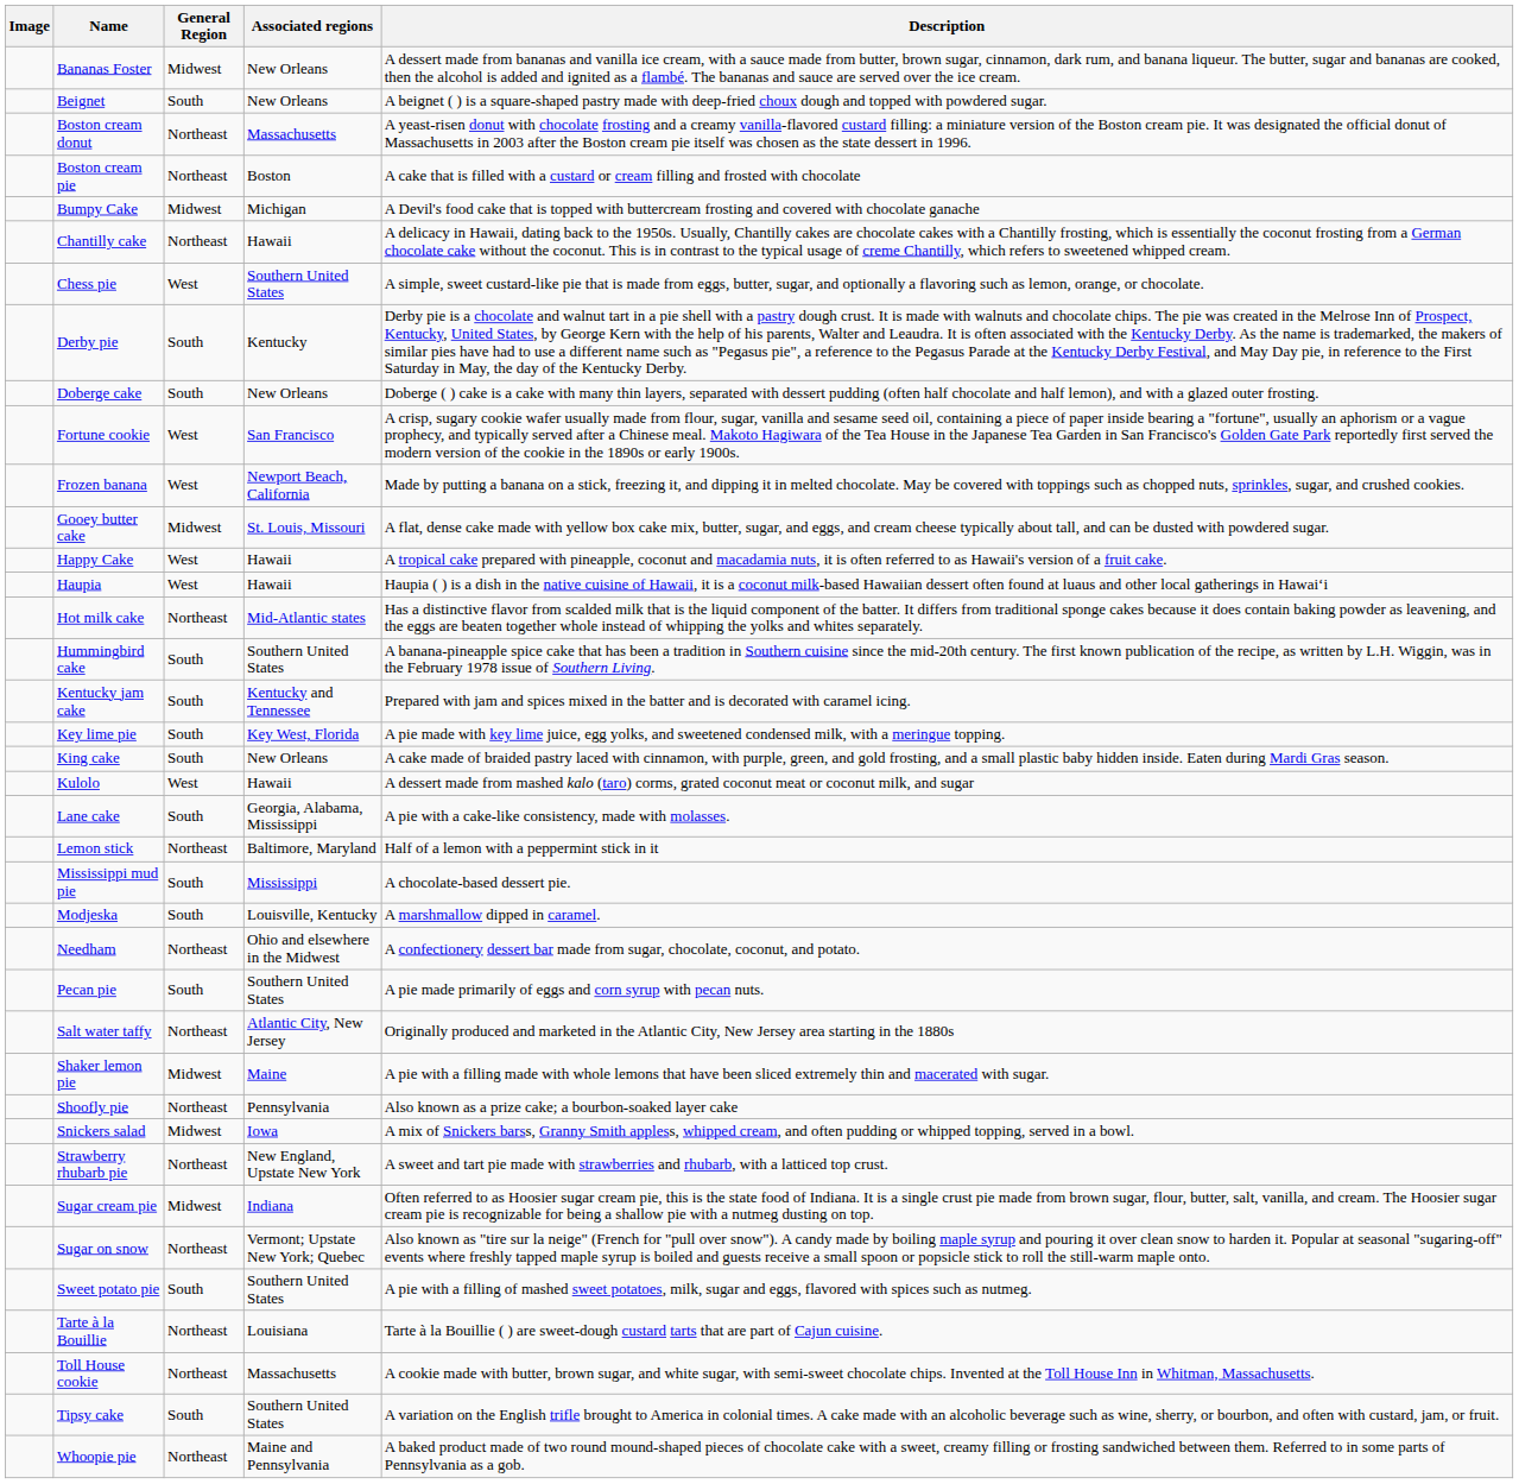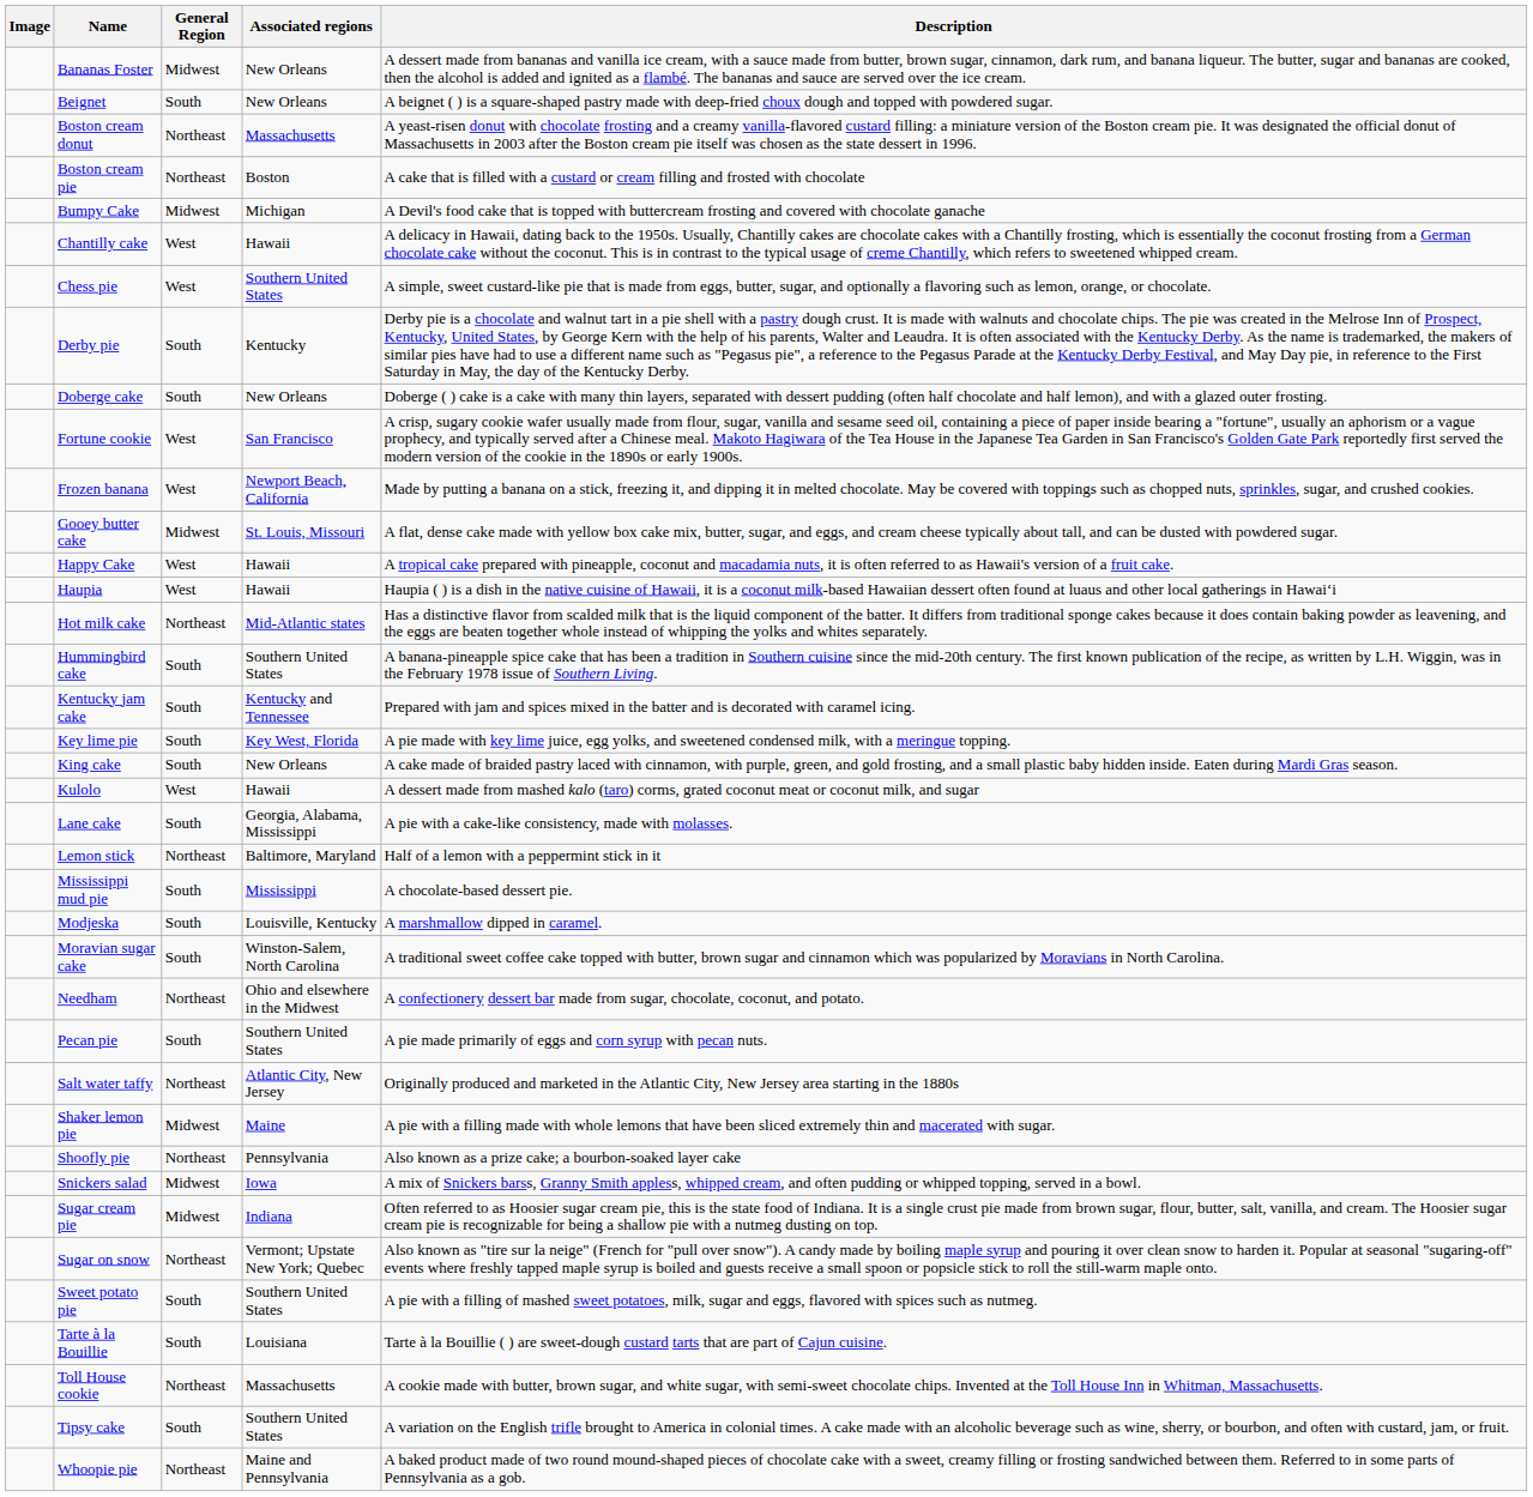 <table class="wikitable sortable">
 <tr>
 <th class="unsortable">Image</th>
 <th>Name</th>
 <th>General Region</th>
 <th>Associated regions</th>
 <th class="unsortable">Description</th>
 </tr>
 <tr>
 <td></td>
 <td><a href='#'>Bananas Foster</a></td>
 <td>Midwest</td>
 <td>New Orleans</td>
 <td>A dessert made from bananas and vanilla ice cream, with a sauce made from butter, brown sugar, cinnamon, dark rum, and banana liqueur. The butter, sugar and bananas are cooked, then the alcohol is added and ignited as a <a href='#'>flambé</a>. The bananas and sauce are served over the ice cream.</td>
 </tr>
 <tr>
 <td></td>
 <td><a href='#'>Beignet</a></td>
 <td>South</td>
 <td>New Orleans</td>
 <td>A beignet ( ) is a square-shaped pastry made with deep-fried <a href='#'>choux</a> dough and topped with powdered sugar.</td>
 </tr>
 <tr>
 <td></td>
 <td><a href='#'>Boston cream donut</a></td>
 <td>Northeast</td>
 <td><a href='#'>Massachusetts</a></td>
 <td>A yeast-risen <a href='#'>donut</a> with <a href='#'>chocolate</a> <a href='#'>frosting</a> and a creamy <a href='#'>vanilla</a>-flavored <a href='#'>custard</a> filling: a miniature version of the Boston cream pie. It was designated the official donut of Massachusetts in 2003 after the Boston cream pie itself was chosen as the state dessert in 1996.</td>
 </tr>
 <tr>
 <td></td>
 <td><a href='#'>Boston cream pie</a></td>
 <td>Northeast</td>
 <td>Boston</td>
 <td>A cake that is filled with a <a href='#'>custard</a> or <a href='#'>cream</a> filling and frosted with chocolate</td>
 </tr>
 <tr>
 <td></td>
 <td><a href='#'>Bumpy Cake</a></td>
 <td>Midwest</td>
 <td>Michigan</td>
 <td>A Devil's food cake that is topped with buttercream frosting and covered with chocolate ganache</td>
 </tr>
 <tr>
 <td></td>
 <td><a href='#'>Chantilly cake</a></td>
-<td>Northeast</td>
+<td>West</td>
 <td>Hawaii</td>
 <td>A delicacy in Hawaii, dating back to the 1950s. Usually, Chantilly cakes are chocolate cakes with a Chantilly frosting, which is essentially the coconut frosting from a <a href='#'>German chocolate cake</a> without the coconut.  This is in contrast to the typical usage of <a href='#'>creme Chantilly</a>, which refers to sweetened whipped cream.</td>
 </tr>
 <tr>
 <td></td>
 <td><a href='#'>Chess pie</a></td>
 <td>West</td>
 <td><a href='#'>Southern United States</a></td>
 <td>A simple, sweet custard-like pie that is made from eggs, butter, sugar, and optionally a flavoring such as lemon, orange, or chocolate.</td>
 </tr>
 <tr>
 <td></td>
 <td><a href='#'>Derby pie</a></td>
 <td>South</td>
 <td>Kentucky</td>
 <td>Derby pie is a <a href='#'>chocolate</a> and walnut tart in a pie shell with a <a href='#'>pastry</a> dough crust. It is made with walnuts and chocolate chips. The pie was created in the Melrose Inn of <a href='#'>Prospect, Kentucky</a>, <a href='#'>United States</a>, by George Kern with the help of his parents, Walter and Leaudra. It is often associated with the <a href='#'>Kentucky Derby</a>. As the name is trademarked, the makers of similar pies have had to use a different name such as "Pegasus pie", a reference to the Pegasus Parade at the <a href='#'>Kentucky Derby Festival</a>, and May Day pie, in reference to the First Saturday in May, the day of the Kentucky Derby.</td>
 </tr>
 <tr>
 <td></td>
 <td><a href='#'>Doberge cake</a></td>
 <td>South</td>
 <td>New Orleans</td>
 <td>Doberge ( ) cake is a cake with many thin layers, separated with dessert pudding (often half chocolate and half lemon), and with a glazed outer frosting.</td>
 </tr>
 <tr>
 <td></td>
 <td><a href='#'>Fortune cookie</a></td>
 <td>West</td>
 <td><a href='#'>San Francisco</a></td>
 <td>A crisp, sugary cookie wafer usually made from flour, sugar, vanilla and sesame seed oil, containing a piece of paper inside bearing a "fortune", usually an aphorism or a vague prophecy, and typically served after a Chinese meal. <a href='#'>Makoto Hagiwara</a> of the Tea House in the Japanese Tea Garden in San Francisco's <a href='#'>Golden Gate Park</a> reportedly first served the modern version of the cookie in the 1890s or early 1900s.</td>
 </tr>
 <tr>
 <td></td>
 <td><a href='#'>Frozen banana</a></td>
 <td>West</td>
 <td><a href='#'>Newport Beach, California</a></td>
 <td>Made by putting a banana on a stick, freezing it, and dipping it in melted chocolate. May be covered with toppings such as chopped nuts, <a href='#'>sprinkles</a>, sugar, and crushed cookies.</td>
 </tr>
 <tr>
 <td></td>
 <td><a href='#'>Gooey butter cake</a></td>
 <td>Midwest</td>
 <td><a href='#'>St. Louis, Missouri</a></td>
 <td>A flat, dense cake made with yellow box cake mix, butter, sugar, and eggs, and cream cheese typically about  tall, and can be dusted with powdered sugar.</td>
 </tr>
 <tr>
 <td></td>
 <td><a href='#'>Happy Cake</a></td>
 <td>West</td>
 <td>Hawaii</td>
 <td>A <a href='#'>tropical cake</a> prepared with pineapple, coconut and <a href='#'>macadamia nuts</a>, it is often referred to as Hawaii's version of a <a href='#'>fruit cake</a>.</td>
 </tr>
 <tr>
 <td></td>
 <td><a href='#'>Haupia</a></td>
 <td>West</td>
 <td>Hawaii</td>
 <td>Haupia ( ) is a dish in the <a href='#'>native cuisine of Hawaii</a>, it is a <a href='#'>coconut milk</a>-based Hawaiian dessert often found at luaus and other local gatherings in Hawaiʻi</td>
 </tr>
 <tr>
 <td></td>
 <td><a href='#'>Hot milk cake</a></td>
 <td>Northeast</td>
 <td><a href='#'>Mid-Atlantic states</a></td>
 <td>Has a distinctive flavor from scalded milk that is the liquid component of the batter. It differs from traditional sponge cakes because it does contain baking powder as leavening, and the eggs are beaten together whole instead of whipping the yolks and whites separately.</td>
 </tr>
 <tr>
 <td></td>
 <td><a href='#'>Hummingbird cake</a></td>
 <td>South</td>
 <td>Southern United States</td>
 <td>A banana-pineapple spice cake that has been a tradition in <a href='#'>Southern cuisine</a> since the mid-20th century. The first known publication of the recipe, as written by L.H. Wiggin, was in the February 1978 issue of <em><a href='#'>Southern Living</a></em>.</td>
 </tr>
 <tr>
 <td></td>
 <td><a href='#'>Kentucky jam cake</a></td>
 <td>South</td>
 <td><a href='#'>Kentucky</a> and <a href='#'>Tennessee</a></td>
 <td>Prepared with jam and spices mixed in the batter and is decorated with caramel icing.</td>
 </tr>
 <tr>
 <td></td>
 <td><a href='#'>Key lime pie</a></td>
 <td>South</td>
 <td><a href='#'>Key West, Florida</a></td>
 <td>A pie made with <a href='#'>key lime</a> juice, egg yolks, and sweetened condensed milk, with a <a href='#'>meringue</a> topping.</td>
 </tr>
 <tr>
 <td></td>
 <td><a href='#'>King cake</a></td>
 <td>South</td>
 <td>New Orleans</td>
 <td>A cake made of braided pastry laced with cinnamon, with purple, green, and gold frosting, and a small plastic baby hidden inside.  Eaten during <a href='#'>Mardi Gras</a> season.</td>
 </tr>
 <tr>
 <td></td>
 <td><a href='#'>Kulolo</a></td>
 <td>West</td>
 <td>Hawaii</td>
 <td>A dessert made from mashed <em>kalo</em> (<a href='#'>taro</a>) corms, grated coconut meat or coconut milk, and sugar</td>
 </tr>
 <tr>
 <td></td>
 <td><a href='#'>Lane cake</a></td>
 <td>South</td>
 <td>Georgia, Alabama, Mississippi</td>
 <td>A pie with a cake-like consistency, made with <a href='#'>molasses</a>.</td>
 </tr>
 <tr>
 <td></td>
 <td><a href='#'>Lemon stick</a></td>
 <td>Northeast</td>
 <td>Baltimore, Maryland</td>
 <td>Half of a lemon with a peppermint stick in it</td>
 </tr>
 <tr>
 <td></td>
 <td><a href='#'>Mississippi mud pie</a></td>
 <td>South</td>
 <td><a href='#'>Mississippi</a></td>
 <td>A chocolate-based dessert pie.</td>
 </tr>
 <tr>
 <td></td>
 <td><a href='#'>Modjeska</a></td>
 <td>South</td>
 <td>Louisville, Kentucky</td>
 <td>A <a href='#'>marshmallow</a> dipped in <a href='#'>caramel</a>.</td>
 </tr>
 <tr>
 <td></td>
+<td><a href='#'>Moravian sugar cake</a></td>
+<td>South</td>
+<td>Winston-Salem, North Carolina</td>
+<td>A traditional sweet coffee cake topped with butter, brown sugar and cinnamon which was popularized by <a href='#'>Moravians</a> in North Carolina.</td>
+</tr>
+<tr>
+<td></td>
 <td><a href='#'>Needham</a></td>
 <td>Northeast</td>
 <td>Ohio and elsewhere in the Midwest</td>
 <td>A <a href='#'>confectionery</a> <a href='#'>dessert bar</a> made from sugar, chocolate, coconut, and potato.</td>
 </tr>
 <tr>
 <td></td>
 <td><a href='#'>Pecan pie</a></td>
 <td>South</td>
 <td>Southern United States</td>
 <td>A pie made primarily of eggs and <a href='#'>corn syrup</a> with <a href='#'>pecan</a> nuts.</td>
 </tr>
 <tr>
 <td></td>
 <td><a href='#'>Salt water taffy</a></td>
 <td>Northeast</td>
 <td><a href='#'>Atlantic City</a>, New Jersey</td>
 <td>Originally produced and marketed in the Atlantic City, New Jersey area starting in the 1880s</td>
 </tr>
 <tr>
 <td></td>
 <td><a href='#'>Shaker lemon pie</a></td>
 <td>Midwest</td>
 <td><a href='#'>Maine</a></td>
 <td>A pie with a filling made with whole lemons that have been sliced extremely thin and <a href='#'>macerated</a> with sugar.</td>
 </tr>
 <tr>
 <td></td>
 <td><a href='#'>Shoofly pie</a></td>
 <td>Northeast</td>
 <td>Pennsylvania</td>
 <td>Also known as a prize cake; a bourbon-soaked layer cake</td>
 </tr>
 <tr>
 <td></td>
 <td><a href='#'>Snickers salad</a></td>
 <td>Midwest</td>
 <td><a href='#'>Iowa</a></td>
 <td>A mix of <a href='#'>Snickers bars</a>s, <a href='#'>Granny Smith apples</a>s, <a href='#'>whipped cream</a>, and often pudding or whipped topping, served in a bowl.</td>
 </tr>
 <tr>
 <td></td>
-<td><a href='#'>Strawberry rhubarb pie</a></td>
-<td>Northeast</td>
-<td>New England, Upstate New York</td>
-<td>A sweet and tart pie made with <a href='#'>strawberries</a> and <a href='#'>rhubarb</a>, with a latticed top crust.</td>
-</tr>
-<tr>
-<td></td>
 <td><a href='#'>Sugar cream pie</a></td>
 <td>Midwest</td>
 <td><a href='#'>Indiana</a></td>
 <td>Often referred to as Hoosier sugar cream pie, this is the state food of Indiana. It is a single crust pie made from brown sugar, flour, butter, salt, vanilla, and cream. The Hoosier sugar cream pie is recognizable for being a shallow pie with a nutmeg dusting on top.</td>
 </tr>
 <tr>
 <td></td>
 <td><a href='#'>Sugar on snow</a></td>
 <td>Northeast</td>
 <td>Vermont; Upstate New York; Quebec</td>
 <td>Also known as "tire sur la neige" (French for "pull over snow"). A candy made by boiling <a href='#'>maple syrup</a> and pouring it over clean snow to harden it. Popular at seasonal "sugaring-off" events where freshly tapped maple syrup is boiled and guests receive a small spoon or popsicle stick to roll the still-warm maple onto.</td>
 </tr>
 <tr>
 <td></td>
 <td><a href='#'>Sweet potato pie</a></td>
 <td>South</td>
 <td>Southern United States</td>
 <td>A pie with a filling of mashed <a href='#'>sweet potatoes</a>, milk, sugar and eggs, flavored with spices such as nutmeg.</td>
 </tr>
 <tr>
 <td></td>
 <td><a href='#'>Tarte à la Bouillie</a></td>
-<td>Northeast</td>
+<td>South</td>
 <td>Louisiana</td>
 <td>Tarte à la Bouillie ( ) are sweet-dough <a href='#'>custard</a> <a href='#'>tarts</a> that are part of <a href='#'>Cajun cuisine</a>.</td>
 </tr>
 <tr>
 <td></td>
 <td><a href='#'>Toll House cookie</a></td>
 <td>Northeast</td>
 <td>Massachusetts</td>
 <td>A cookie made with butter, brown sugar, and white sugar, with semi-sweet chocolate chips.  Invented at the <a href='#'>Toll House Inn</a> in <a href='#'>Whitman, Massachusetts</a>.</td>
 </tr>
 <tr>
 <td></td>
 <td><a href='#'>Tipsy cake</a></td>
 <td>South</td>
 <td>Southern United States</td>
 <td>A variation on the English <a href='#'>trifle</a> brought to America in colonial times. A cake made with an alcoholic beverage such as wine, sherry, or bourbon, and often with custard, jam, or fruit.</td>
 </tr>
 <tr>
 <td></td>
 <td><a href='#'>Whoopie pie</a></td>
 <td>Northeast</td>
 <td>Maine and Pennsylvania</td>
 <td>A baked product made of two round mound-shaped pieces of chocolate cake with a sweet, creamy filling or frosting sandwiched between them. Referred to in some parts of Pennsylvania as a gob.</td>
 </tr>
 </table>
